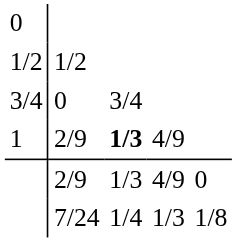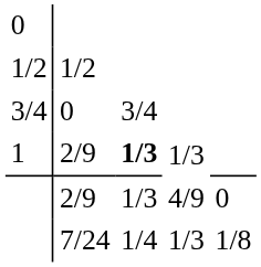 <table cellpadding=3px cellspacing=0px>
 <tr>
 <td width="20px"></td>
 <td style="border-right:1px solid;">0</td>
 </tr>
 <tr>
 <td></td>
 <td style="border-right:1px solid;">1/2</td>
 <td>1/2</td>
 </tr>
 <tr>
 <td></td>
 <td style="border-right:1px solid;">3/4</td>
 <td>0</td>
 <td>3/4</td>
 </tr>
 <tr>
 <td></td>
 <td style="border-right:1px solid; border-bottom:1px solid;">1</td>
 <td style="border-bottom:1px solid;">2/9</td>
 <td style="border-bottom:1px solid;"><strong>1/3</strong></td>
-<td style="border-bottom:1px solid;">4/9</td>
+<td>1/3</td>
 <td style="border-bottom:1px solid;"></td>
 </tr>
 <tr>
 <td></td>
 <td style="border-right:1px solid;"></td>
 <td>2/9</td>
 <td>1/3</td>
 <td>4/9</td>
 <td>0</td>
 </tr>
 <tr>
 <td></td>
 <td style="border-right:1px solid;"></td>
 <td>7/24</td>
 <td>1/4</td>
 <td>1/3</td>
 <td>1/8</td>
 </tr>
 </table>
